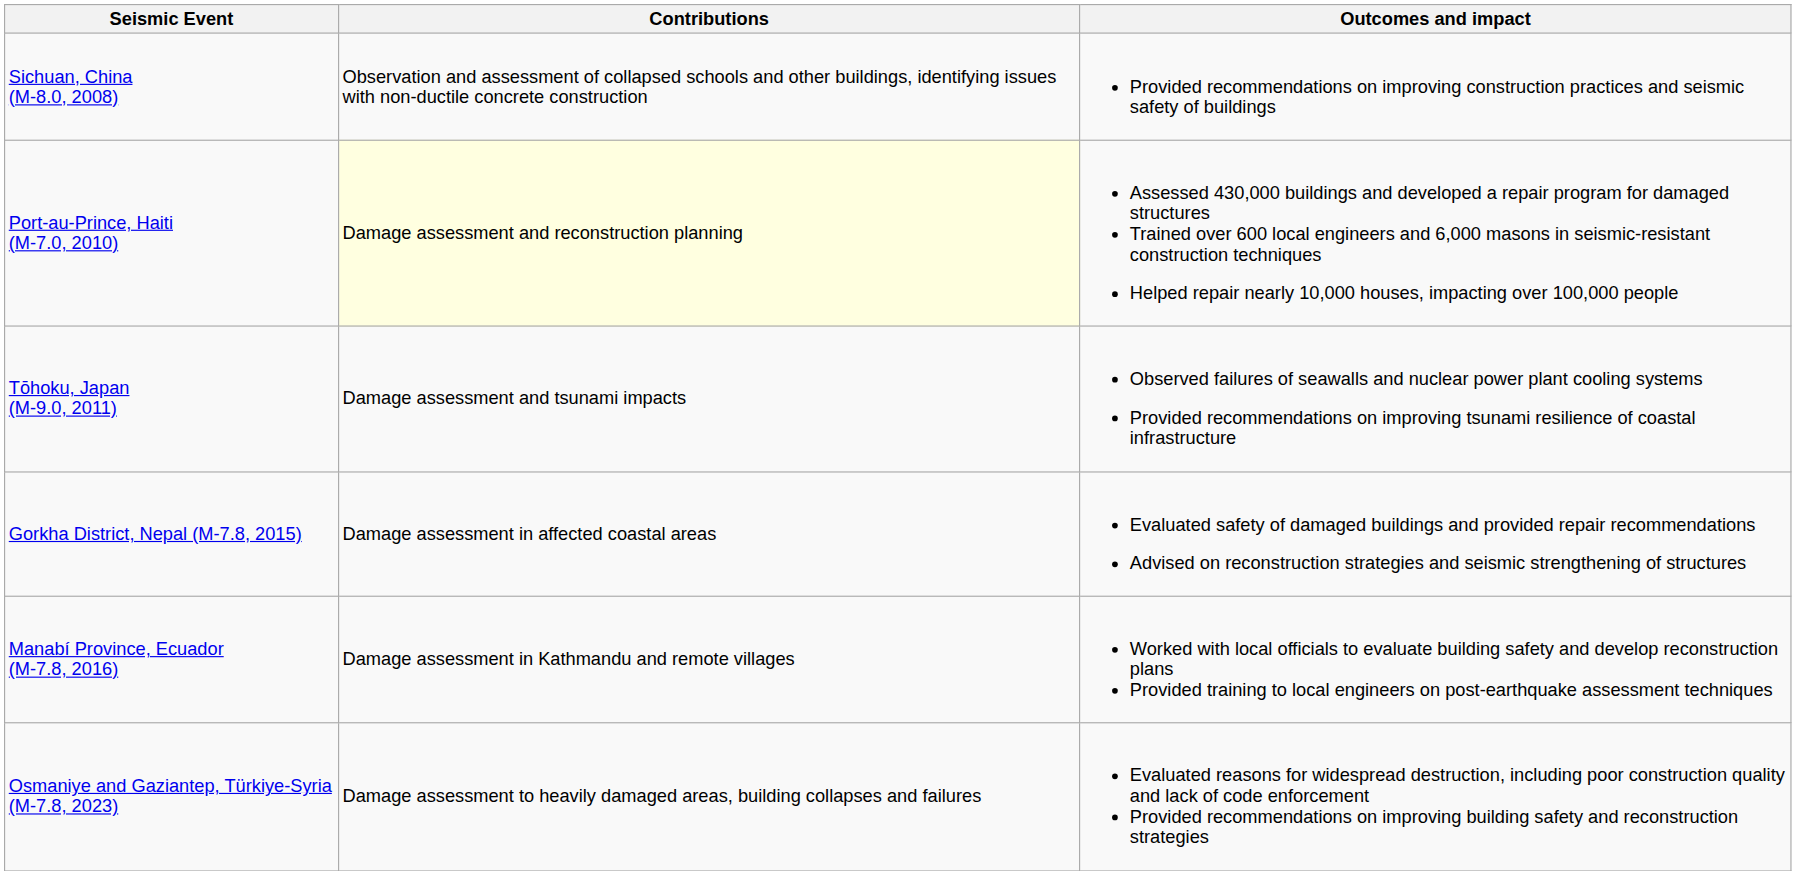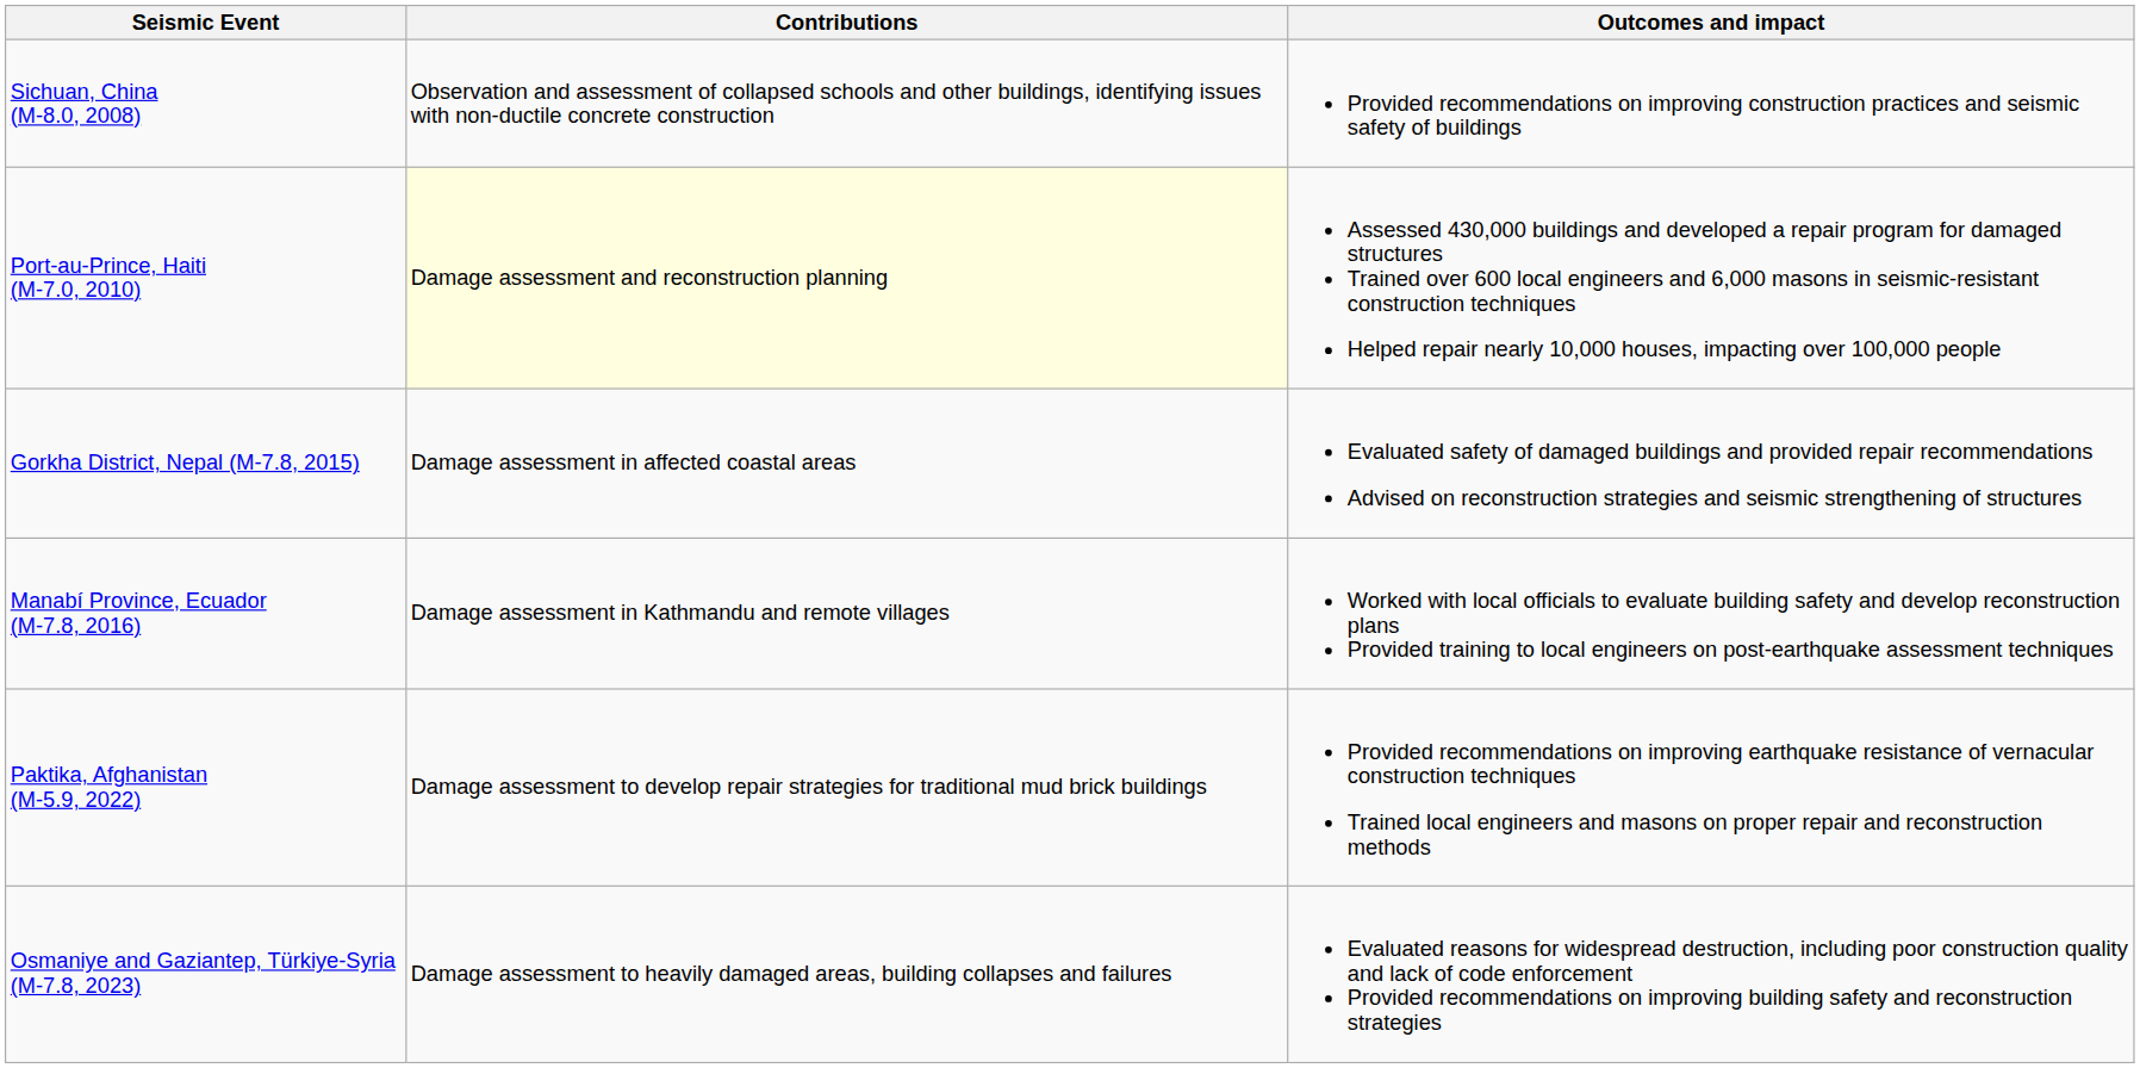 <table class="wikitable">
 <tr>
 <th>Seismic Event</th>
 <th>Contributions</th>
 <th>Outcomes and impact</th>
 </tr>
 <tr>
 <td><a href='#'>Sichuan, China</a><br><a href='#'>(M-8.0, 2008)</a></td>
 <td>Observation and assessment of collapsed schools and other buildings, identifying issues with non-ductile concrete construction</td>
 <td><br><ul><li>Provided recommendations on improving construction practices and seismic safety of buildings</li></ul></td>
 </tr>
 <tr>
 <td><a href='#'>Port-au-Prince, Haiti</a><br><a href='#'>(M-7.0, 2010)</a></td>
 <td style="background: lightyellow;">Damage assessment and reconstruction planning</td>
 <td><br><ul><li>Assessed 430,000 buildings and developed a repair program for damaged structures</li><li>Trained over 600 local engineers and 6,000 masons in seismic-resistant construction techniques</li></ul><ul><li>Helped repair nearly 10,000 houses, impacting over 100,000 people</li></ul></td>
 </tr>
 <tr>
-<td><a href='#'>Tōhoku, Japan</a><br><a href='#'>(M-9.0, 2011)</a></td>
-<td>Damage assessment and tsunami impacts</td>
-<td><br><ul><li>Observed failures of seawalls and nuclear power plant cooling systems</li></ul><ul><li>Provided recommendations on improving tsunami resilience of coastal infrastructure</li></ul></td>
-</tr>
-<tr>
 <td><a href='#'>Gorkha District, Nepal (M-7.8, 2015)</a></td>
 <td>Damage assessment in affected coastal areas</td>
 <td><br><ul><li>Evaluated safety of damaged buildings and provided repair recommendations</li></ul><ul><li>Advised on reconstruction strategies and seismic strengthening of structures</li></ul></td>
 </tr>
 <tr>
 <td><a href='#'>Manabí Province, Ecuador</a><br><a href='#'>(M-7.8, 2016)</a></td>
 <td>Damage assessment in Kathmandu and remote villages</td>
 <td><br><ul><li>Worked with local officials to evaluate building safety and develop reconstruction plans</li><li>Provided training to local engineers on post-earthquake assessment techniques</li></ul></td>
 </tr>
 <tr>
+<td><a href='#'>Paktika, Afghanistan</a><br><a href='#'>(M-5.9, 2022)</a></td>
+<td>Damage assessment to develop repair strategies for traditional mud brick buildings</td>
+<td><br><ul><li>Provided recommendations on improving earthquake resistance of vernacular construction techniques</li></ul><ul><li>Trained local engineers and masons on proper repair and reconstruction methods</li></ul></td>
+</tr>
+<tr>
 <td><a href='#'>Osmaniye and Gaziantep, Türkiye-Syria (M-7.8, 2023)</a></td>
 <td>Damage assessment to heavily damaged areas, building collapses and failures</td>
 <td><br><ul><li>Evaluated reasons for widespread destruction, including poor construction quality and lack of code enforcement</li><li>Provided recommendations on improving building safety and reconstruction strategies</li></ul></td>
 </tr>
 </table>
